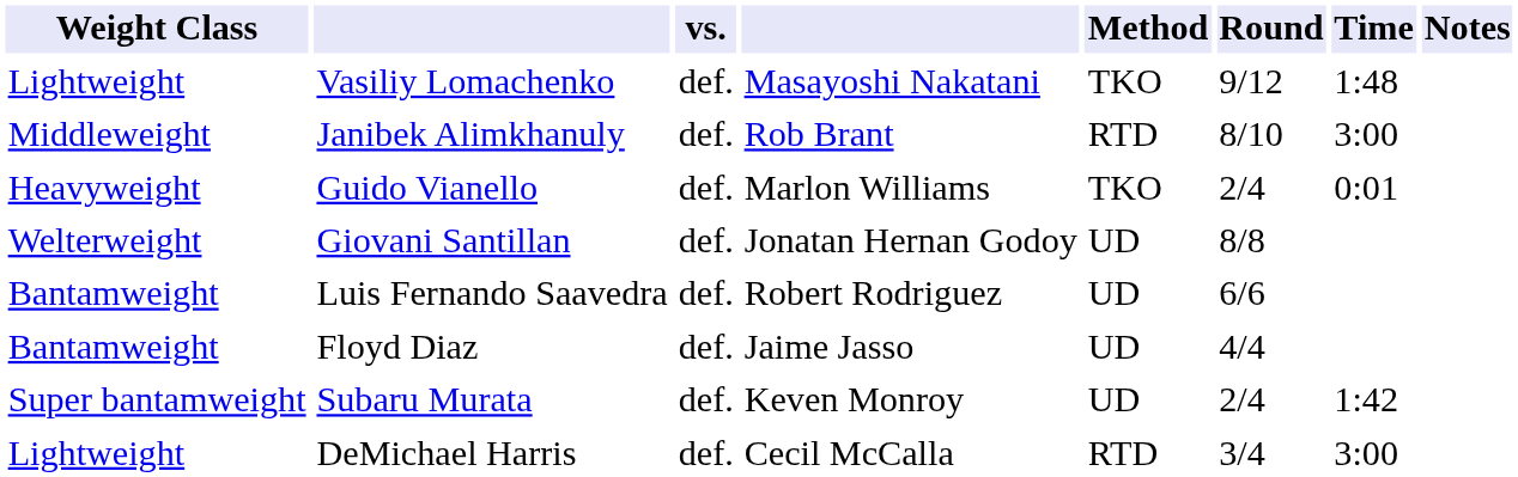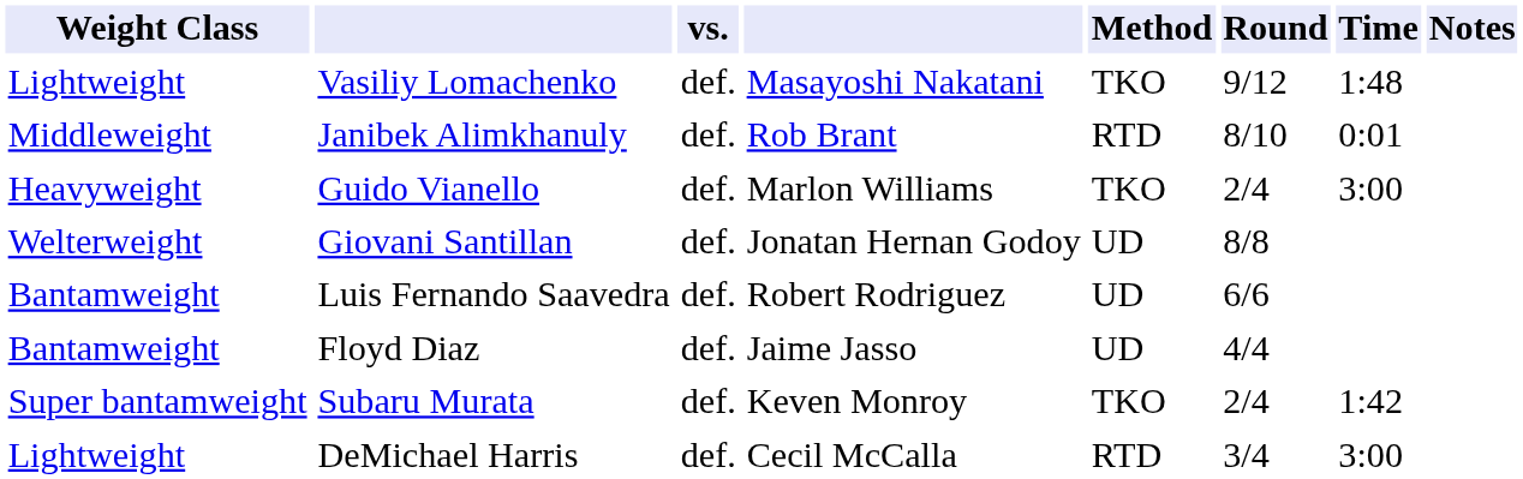 <table class="toccolours" style="font-size: 85%;">
 <tr>
 <th style="background:#e6e8fa; color:#000; text-align:center;">Weight Class</th>
 <th style="background:#e6e8fa; color:#000; text-align:center;"></th>
 <th style="background:#e6e8fa; color:#000; text-align:center;">vs.</th>
 <th style="background:#e6e8fa; color:#000; text-align:center;"></th>
 <th style="background:#e6e8fa; color:#000; text-align:center;">Method</th>
 <th style="background:#e6e8fa; color:#000; text-align:center;">Round</th>
 <th style="background:#e6e8fa; color:#000; text-align:center;">Time</th>
 <th style="background:#e6e8fa; color:#000; text-align:center;">Notes</th>
 </tr>
 <tr>
 <td><a href='#'>Lightweight</a></td>
 <td> <a href='#'>Vasiliy Lomachenko</a></td>
 <td>def.</td>
 <td> <a href='#'>Masayoshi Nakatani</a></td>
 <td>TKO</td>
 <td>9/12</td>
 <td>1:48</td>
 <td></td>
 </tr>
 <tr>
 <td><a href='#'>Middleweight</a></td>
 <td> <a href='#'>Janibek Alimkhanuly</a></td>
 <td>def.</td>
 <td> <a href='#'>Rob Brant</a></td>
 <td>RTD</td>
 <td>8/10</td>
-<td>3:00</td>
+<td>0:01</td>
 <td></td>
 </tr>
 <tr>
 <td><a href='#'>Heavyweight</a></td>
 <td> <a href='#'>Guido Vianello</a></td>
 <td>def.</td>
 <td> Marlon Williams</td>
 <td>TKO</td>
 <td>2/4</td>
-<td>0:01</td>
+<td>3:00</td>
 <td></td>
 </tr>
 <tr>
 <td><a href='#'>Welterweight</a></td>
 <td> <a href='#'>Giovani Santillan</a></td>
 <td>def.</td>
 <td> Jonatan Hernan Godoy</td>
 <td>UD</td>
 <td>8/8</td>
 <td></td>
 <td></td>
 </tr>
 <tr>
 <td><a href='#'>Bantamweight</a></td>
 <td> Luis Fernando Saavedra</td>
 <td>def.</td>
 <td> Robert Rodriguez</td>
 <td>UD</td>
 <td>6/6</td>
 <td></td>
 <td></td>
 </tr>
 <tr>
 <td><a href='#'>Bantamweight</a></td>
 <td> Floyd Diaz</td>
 <td>def.</td>
 <td> Jaime Jasso</td>
 <td>UD</td>
 <td>4/4</td>
 <td></td>
 <td></td>
 </tr>
 <tr>
 <td><a href='#'>Super bantamweight</a></td>
 <td> <a href='#'>Subaru Murata</a></td>
 <td>def.</td>
 <td> Keven Monroy</td>
-<td>UD</td>
+<td>TKO</td>
 <td>2/4</td>
 <td>1:42</td>
 <td></td>
 </tr>
 <tr>
 <td><a href='#'>Lightweight</a></td>
 <td> DeMichael Harris</td>
 <td>def.</td>
 <td> Cecil McCalla</td>
 <td>RTD</td>
 <td>3/4</td>
 <td>3:00</td>
 <td></td>
 </tr>
 </table>
